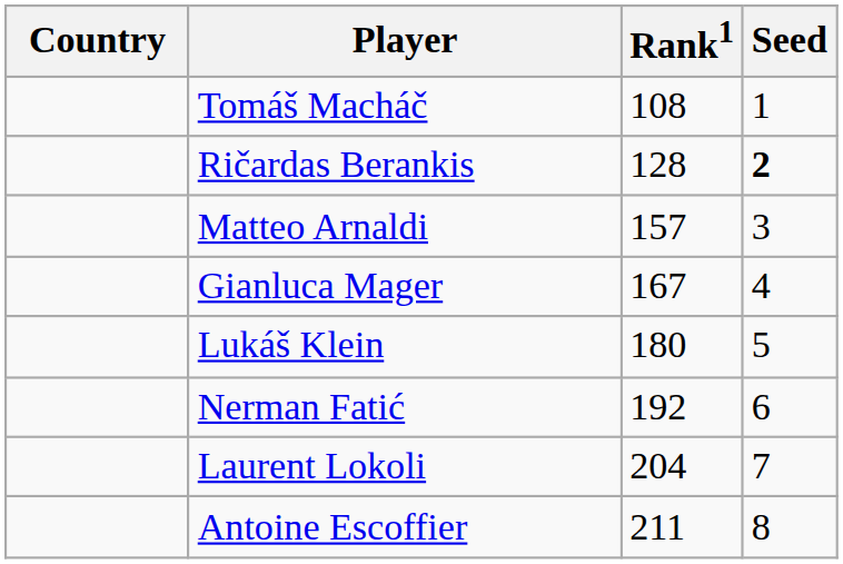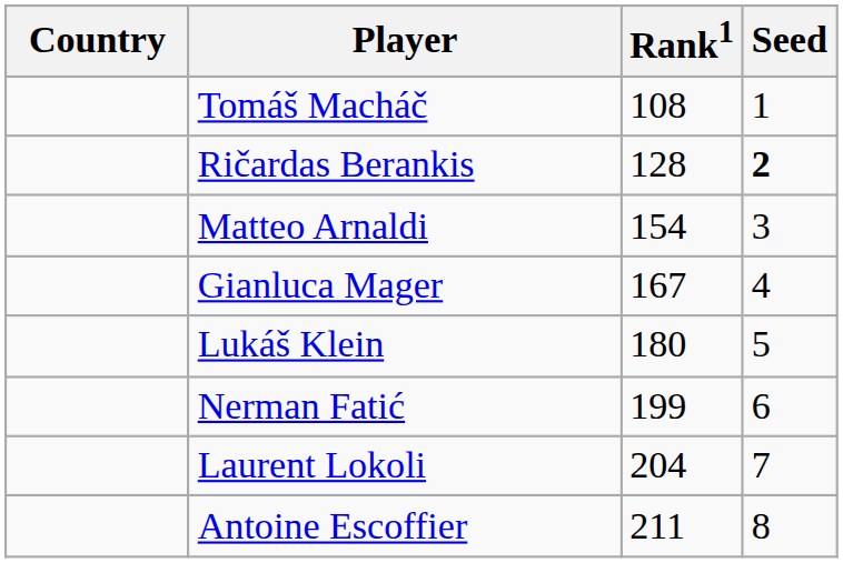 <table class="sortable wikitable">
 <tr>
 <th width="70">Country</th>
 <th width="175">Player</th>
 <th>Rank<sup>1</sup></th>
 <th>Seed</th>
 </tr>
 <tr>
 <td></td>
 <td><a href='#'>Tomáš Macháč</a></td>
 <td>108</td>
 <td>1</td>
 </tr>
 <tr>
 <td></td>
 <td><a href='#'>Ričardas Berankis</a></td>
 <td>128</td>
 <td><strong>2</strong></td>
 </tr>
 <tr>
 <td></td>
 <td><a href='#'>Matteo Arnaldi</a></td>
-<td>157</td>
+<td>154</td>
 <td>3</td>
 </tr>
 <tr>
 <td></td>
 <td><a href='#'>Gianluca Mager</a></td>
 <td>167</td>
 <td>4</td>
 </tr>
 <tr>
 <td></td>
 <td><a href='#'>Lukáš Klein</a></td>
 <td>180</td>
 <td>5</td>
 </tr>
 <tr>
 <td></td>
 <td><a href='#'>Nerman Fatić</a></td>
-<td>192</td>
+<td>199</td>
 <td>6</td>
 </tr>
 <tr>
 <td></td>
 <td><a href='#'>Laurent Lokoli</a></td>
 <td>204</td>
 <td>7</td>
 </tr>
 <tr>
 <td></td>
 <td><a href='#'>Antoine Escoffier</a></td>
 <td>211</td>
 <td>8</td>
 </tr>
 </table>
